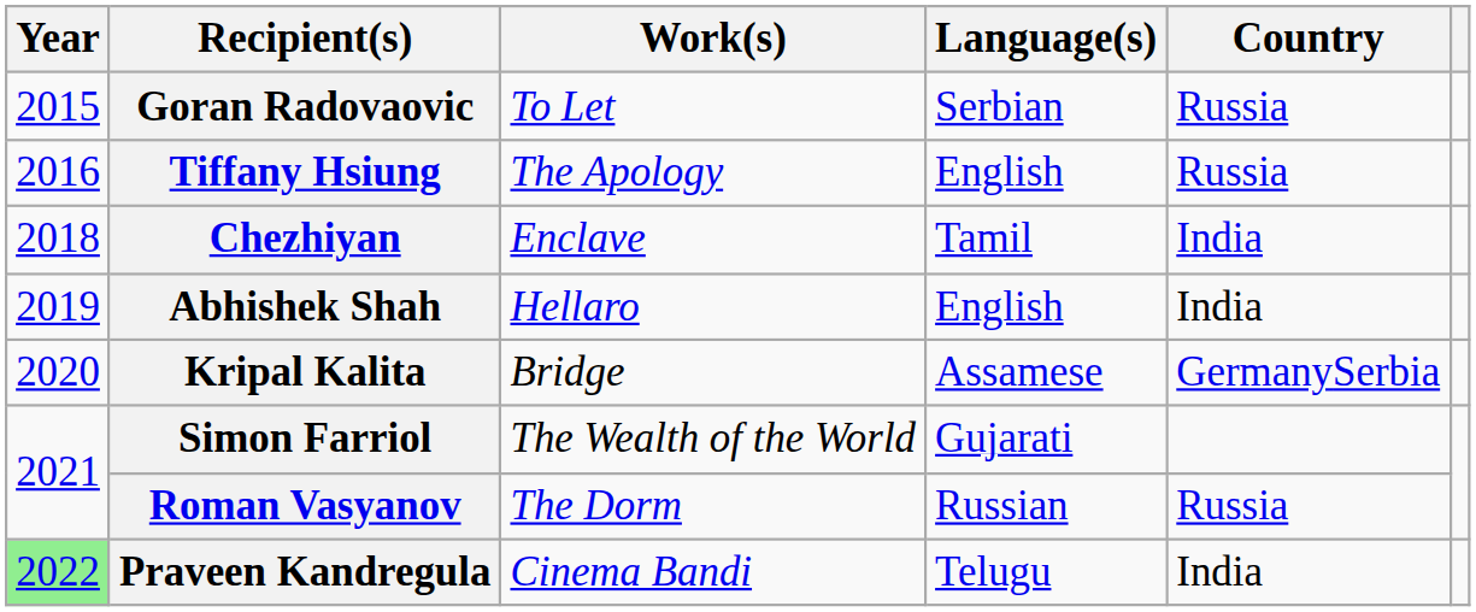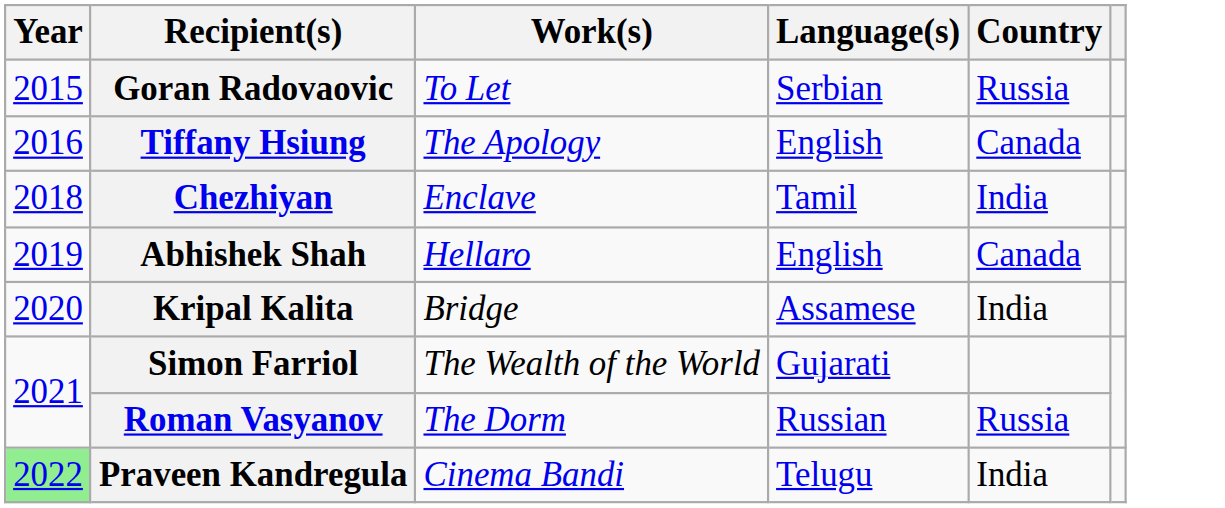 <table class="wikitable plainrowheaders sortable">
 <tr>
 <th scope="col">Year</th>
 <th scope="col">Recipient(s)</th>
 <th scope="col">Work(s)</th>
 <th scope="col">Language(s)</th>
 <th>Country</th>
 <th scope="col" class="unsortable" style="text-align:center;"></th>
 </tr>
 <tr>
 <td><a href='#'>2015<br></a></td>
 <th scope="row">Goran Radovaovic</th>
 <td><em><a href='#'>To Let</a></em></td>
 <td><a href='#'>Serbian</a></td>
 <td><a href='#'>Russia</a></td>
 <td></td>
 </tr>
 <tr>
 <td><a href='#'>2016<br></a></td>
 <th scope="row"><a href='#'>Tiffany Hsiung</a></th>
 <td><em><a href='#'>The Apology</a></em></td>
 <td><a href='#'>English</a></td>
-<td><a href='#'>Russia</a></td>
+<td><a href='#'>Canada</a></td>
 <td></td>
 </tr>
 <tr>
 <td><a href='#'>2018<br></a></td>
 <th scope="row"><a href='#'>Chezhiyan</a></th>
 <td><em><a href='#'>Enclave</a></em></td>
 <td><a href='#'>Tamil</a></td>
 <td><a href='#'>India</a></td>
 <td></td>
 </tr>
 <tr>
 <td><a href='#'>2019<br></a></td>
 <th scope="row">Abhishek Shah</th>
 <td><em><a href='#'>Hellaro</a></em></td>
 <td><a href='#'>English</a></td>
-<td>India</td>
+<td><a href='#'>Canada</a></td>
 <td></td>
 </tr>
 <tr>
 <td><a href='#'>2020<br></a></td>
 <th scope="row">Kripal Kalita</th>
 <td><em>Bridge</em></td>
 <td><a href='#'>Assamese</a></td>
-<td><a href='#'>Germany</a><a href='#'>Serbia</a></td>
+<td>India</td>
 <td></td>
 </tr>
 <tr>
 <td rowspan="2"><a href='#'>2021<br></a></td>
 <th scope="row">Simon Farriol</th>
 <td><em>The Wealth of the World</em></td>
 <td><a href='#'>Gujarati</a></td>
 <td></td>
 <td rowspan="2"></td>
 </tr>
 <tr>
 <th scope="row"><a href='#'>Roman Vasyanov</a></th>
 <td><em><a href='#'>The Dorm</a></em></td>
 <td><a href='#'>Russian</a></td>
 <td><a href='#'>Russia</a></td>
 </tr>
 <tr>
 <td style="background: lightgreen;"><a href='#'>2022<br></a></td>
 <th scope="row">Praveen Kandregula</th>
 <td><em><a href='#'>Cinema Bandi</a></em></td>
 <td><a href='#'>Telugu</a></td>
 <td>India</td>
 <td></td>
 </tr>
 </table>
